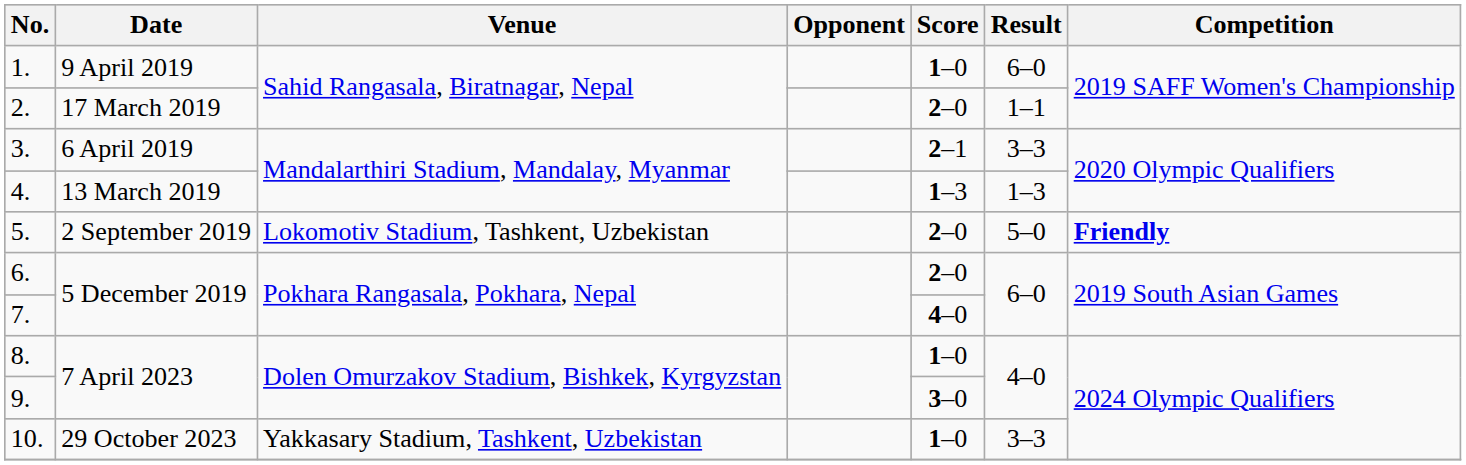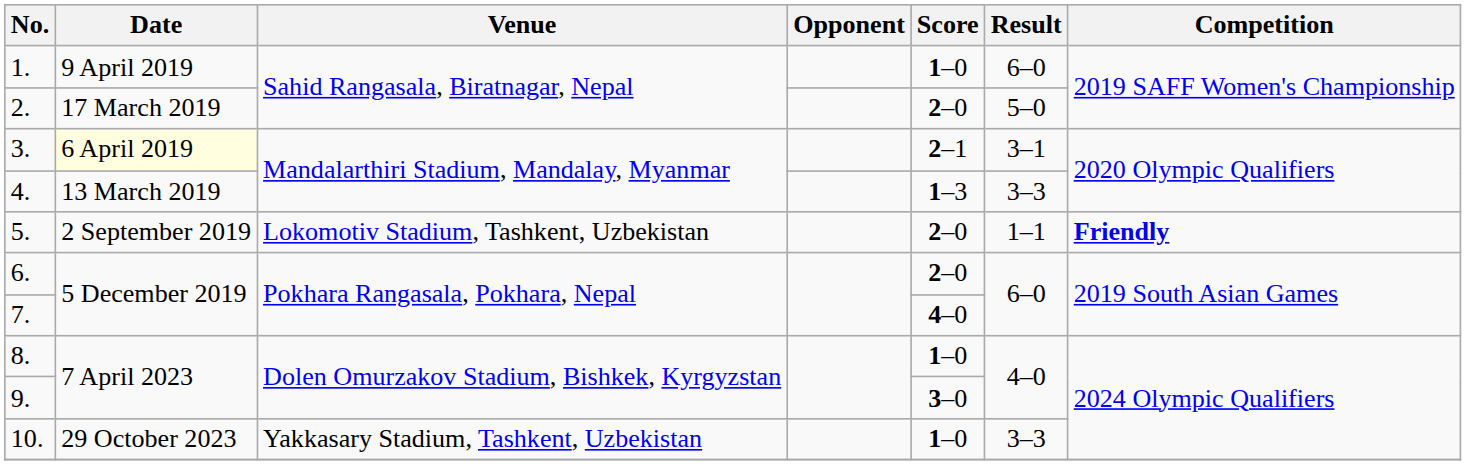 <table class="wikitable">
 <tr>
 <th>No.</th>
 <th>Date</th>
 <th>Venue</th>
 <th>Opponent</th>
 <th>Score</th>
 <th>Result</th>
 <th>Competition</th>
 </tr>
 <tr>
 <td>1.</td>
 <td>9 April 2019</td>
 <td rowspan=2><a href='#'>Sahid Rangasala</a>, <a href='#'>Biratnagar</a>, <a href='#'>Nepal</a></td>
 <td></td>
 <td align=center><strong>1</strong>–0</td>
 <td align=center>6–0</td>
 <td rowspan=2><a href='#'>2019 SAFF Women's Championship</a></td>
 </tr>
 <tr>
 <td>2.</td>
 <td>17 March 2019</td>
 <td></td>
 <td align=center><strong>2</strong>–0</td>
-<td align=center>1–1</td>
+<td align=center>5–0</td>
 </tr>
 <tr>
 <td>3.</td>
-<td>6 April 2019</td>
+<td style="background: lightyellow;">6 April 2019</td>
 <td rowspan=2><a href='#'>Mandalarthiri Stadium</a>, <a href='#'>Mandalay</a>, <a href='#'>Myanmar</a></td>
 <td></td>
 <td align=center><strong>2</strong>–1</td>
-<td align=center>3–3</td>
+<td align=center>3–1</td>
 <td rowspan=2><a href='#'>2020 Olympic Qualifiers</a></td>
 </tr>
 <tr>
 <td>4.</td>
 <td>13 March 2019</td>
 <td></td>
 <td align=center><strong>1</strong>–3</td>
-<td align=center>1–3</td>
+<td align=center>3–3</td>
 </tr>
 <tr>
 <td>5.</td>
 <td>2 September 2019</td>
 <td><a href='#'>Lokomotiv Stadium</a>, Tashkent, Uzbekistan</td>
 <td></td>
 <td align=center><strong>2</strong>–0</td>
-<td align=center>5–0</td>
+<td align=center>1–1</td>
 <td><strong><a href='#'>Friendly</a></strong></td>
 </tr>
 <tr>
 <td>6.</td>
 <td rowspan=2>5 December 2019</td>
 <td rowspan=2><a href='#'>Pokhara Rangasala</a>, <a href='#'>Pokhara</a>, <a href='#'>Nepal</a></td>
 <td rowspan=2></td>
 <td align=center><strong>2</strong>–0</td>
 <td rowspan=2 align=center>6–0</td>
 <td rowspan=2><a href='#'>2019 South Asian Games</a></td>
 </tr>
 <tr>
 <td>7.</td>
 <td align=center><strong>4</strong>–0</td>
 </tr>
 <tr>
 <td>8.</td>
 <td rowspan=2>7 April 2023</td>
 <td rowspan=2><a href='#'>Dolen Omurzakov Stadium</a>, <a href='#'>Bishkek</a>, <a href='#'>Kyrgyzstan</a></td>
 <td rowspan=2></td>
 <td align=center><strong>1</strong>–0</td>
 <td rowspan=2 align=center>4–0</td>
 <td rowspan=3><a href='#'>2024 Olympic Qualifiers</a></td>
 </tr>
 <tr>
 <td>9.</td>
 <td align=center><strong>3</strong>–0</td>
 </tr>
 <tr>
 <td>10.</td>
 <td>29 October 2023</td>
 <td>Yakkasary Stadium, <a href='#'>Tashkent</a>, <a href='#'>Uzbekistan</a></td>
 <td></td>
 <td align=center><strong>1</strong>–0</td>
 <td align=center>3–3</td>
 </tr>
 <tr>
 </tr>
 </table>
